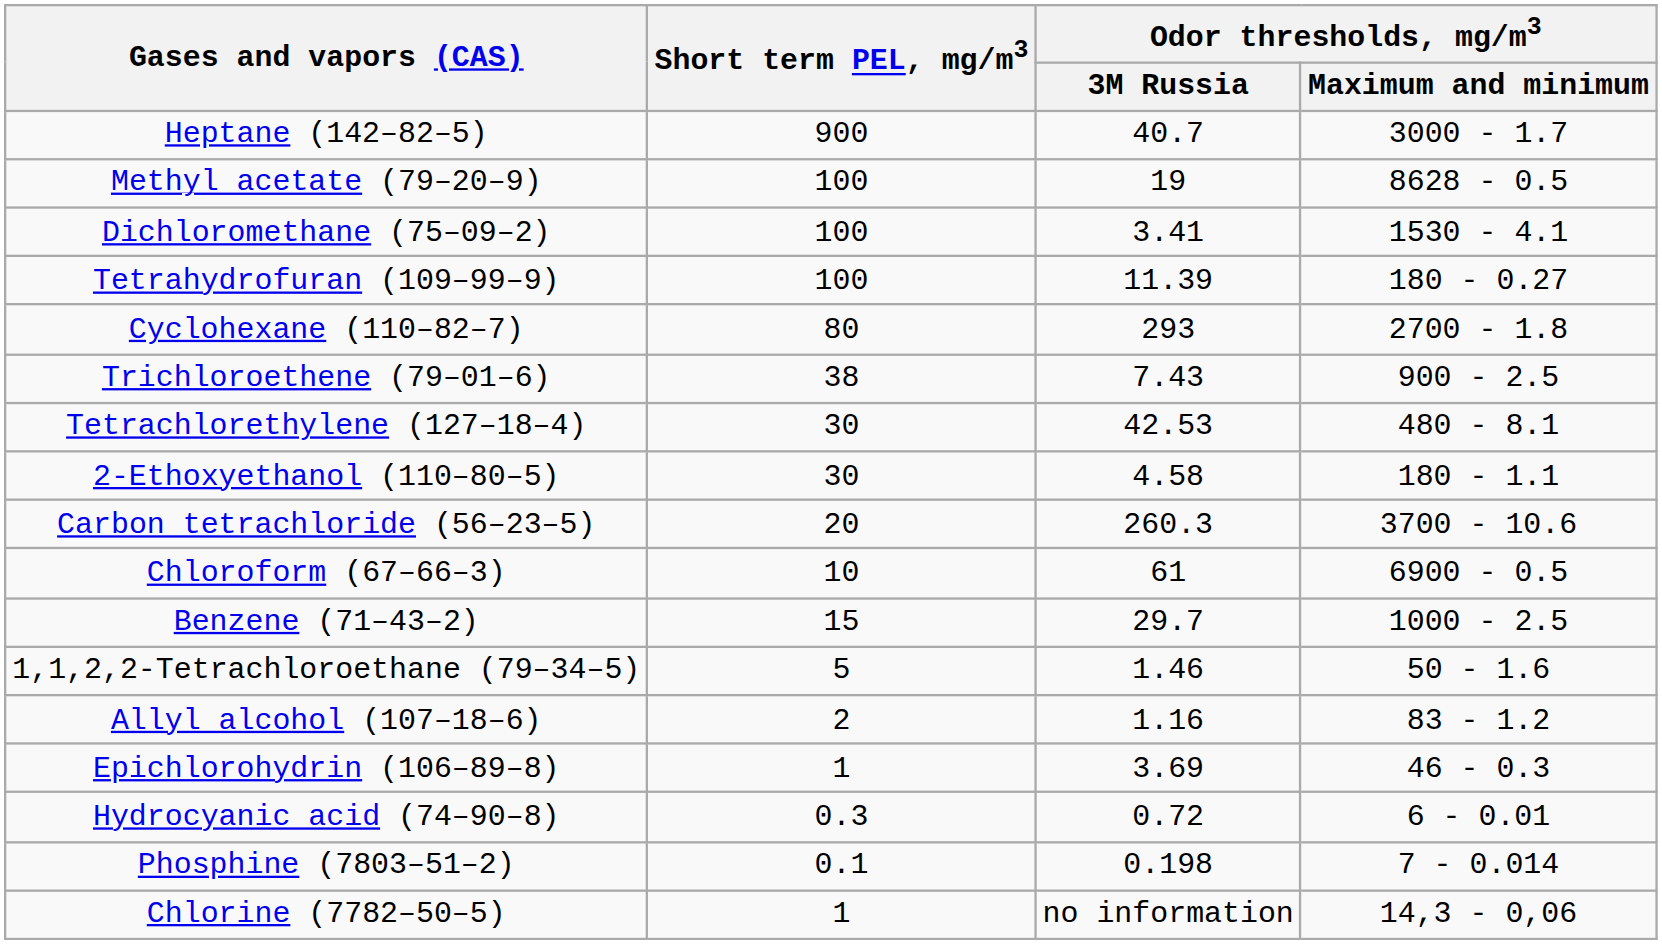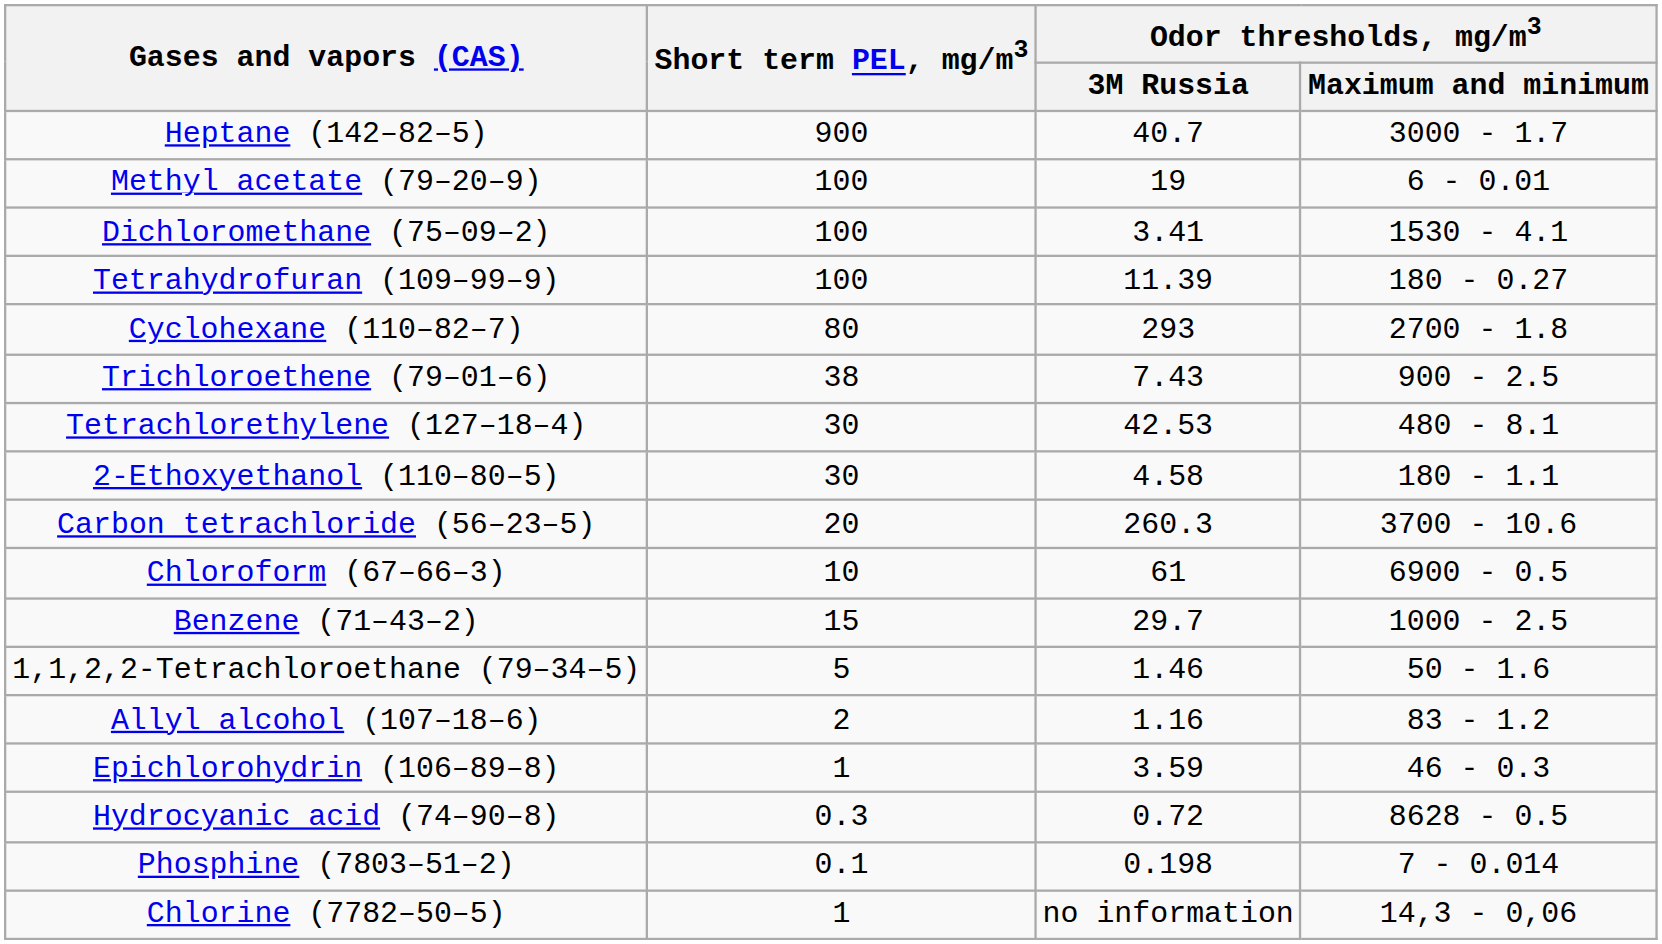 <table class="wikitable" style="text-align:center">
 <tr>
 <th rowspan="2">Gases and vapors <a href='#'>(CAS)</a></th>
 <th rowspan="2">Short term <a href='#'>PEL</a>, mg/m<sup>3</sup></th>
 <th colspan="2">Odor thresholds, mg/m<sup>3</sup></th>
 </tr>
 <tr>
 <th>3M Russia</th>
 <th>Maximum and minimum</th>
 </tr>
 <tr>
 <td><a href='#'>Heptane</a> (142–82–5)</td>
 <td>900</td>
 <td>40.7</td>
 <td>3000 - 1.7</td>
 </tr>
 <tr>
 <td><a href='#'>Methyl acetate</a> (79–20–9)</td>
 <td>100</td>
 <td>19</td>
-<td>8628 - 0.5</td>
+<td>6 - 0.01</td>
 </tr>
 <tr>
 <td><a href='#'>Dichloromethane</a> (75–09–2)</td>
 <td>100</td>
 <td>3.41</td>
 <td>1530 - 4.1</td>
 </tr>
 <tr>
 <td><a href='#'>Tetrahydrofuran</a> (109–99–9)</td>
 <td>100</td>
 <td>11.39</td>
 <td>180 - 0.27</td>
 </tr>
 <tr>
 <td><a href='#'>Cyclohexane</a> (110–82–7)</td>
 <td>80</td>
 <td>293</td>
 <td>2700 - 1.8</td>
 </tr>
 <tr>
 <td><a href='#'>Trichloroethene</a> (79–01–6)</td>
 <td>38</td>
 <td>7.43</td>
 <td>900 - 2.5</td>
 </tr>
 <tr>
 <td><a href='#'>Tetrachlorethylene</a> (127–18–4)</td>
 <td>30</td>
 <td>42.53</td>
 <td>480 - 8.1</td>
 </tr>
 <tr>
 <td><a href='#'>2-Ethoxyethanol</a> (110–80–5)</td>
 <td>30</td>
 <td>4.58</td>
 <td>180 - 1.1</td>
 </tr>
 <tr>
 <td><a href='#'>Carbon tetrachloride</a> (56–23–5)</td>
 <td>20</td>
 <td>260.3</td>
 <td>3700 - 10.6</td>
 </tr>
 <tr>
 <td><a href='#'>Chloroform</a> (67–66–3)</td>
 <td>10</td>
 <td>61</td>
 <td>6900 - 0.5</td>
 </tr>
 <tr>
 <td><a href='#'>Benzene</a> (71–43–2)</td>
 <td>15</td>
 <td>29.7</td>
 <td>1000 - 2.5</td>
 </tr>
 <tr>
 <td>1,1,2,2-Tetrachloroethane (79–34–5)</td>
 <td>5</td>
 <td>1.46</td>
 <td>50 - 1.6</td>
 </tr>
 <tr>
 <td><a href='#'>Allyl alcohol</a> (107–18–6)</td>
 <td>2</td>
 <td>1.16</td>
 <td>83 - 1.2</td>
 </tr>
 <tr>
 <td><a href='#'>Epichlorohydrin</a> (106–89–8)</td>
 <td>1</td>
-<td>3.69</td>
+<td>3.59</td>
 <td>46 - 0.3</td>
 </tr>
 <tr>
 <td><a href='#'>Hydrocyanic acid</a> (74–90–8)</td>
 <td>0.3</td>
 <td>0.72</td>
-<td>6 - 0.01</td>
+<td>8628 - 0.5</td>
 </tr>
 <tr>
 <td><a href='#'>Phosphine</a> (7803–51–2)</td>
 <td>0.1</td>
 <td>0.198</td>
 <td>7 - 0.014</td>
 </tr>
 <tr>
 <td><a href='#'>Chlorine</a> (7782–50–5)</td>
 <td>1</td>
 <td>no information</td>
 <td>14,3 - 0,06</td>
 </tr>
 </table>
